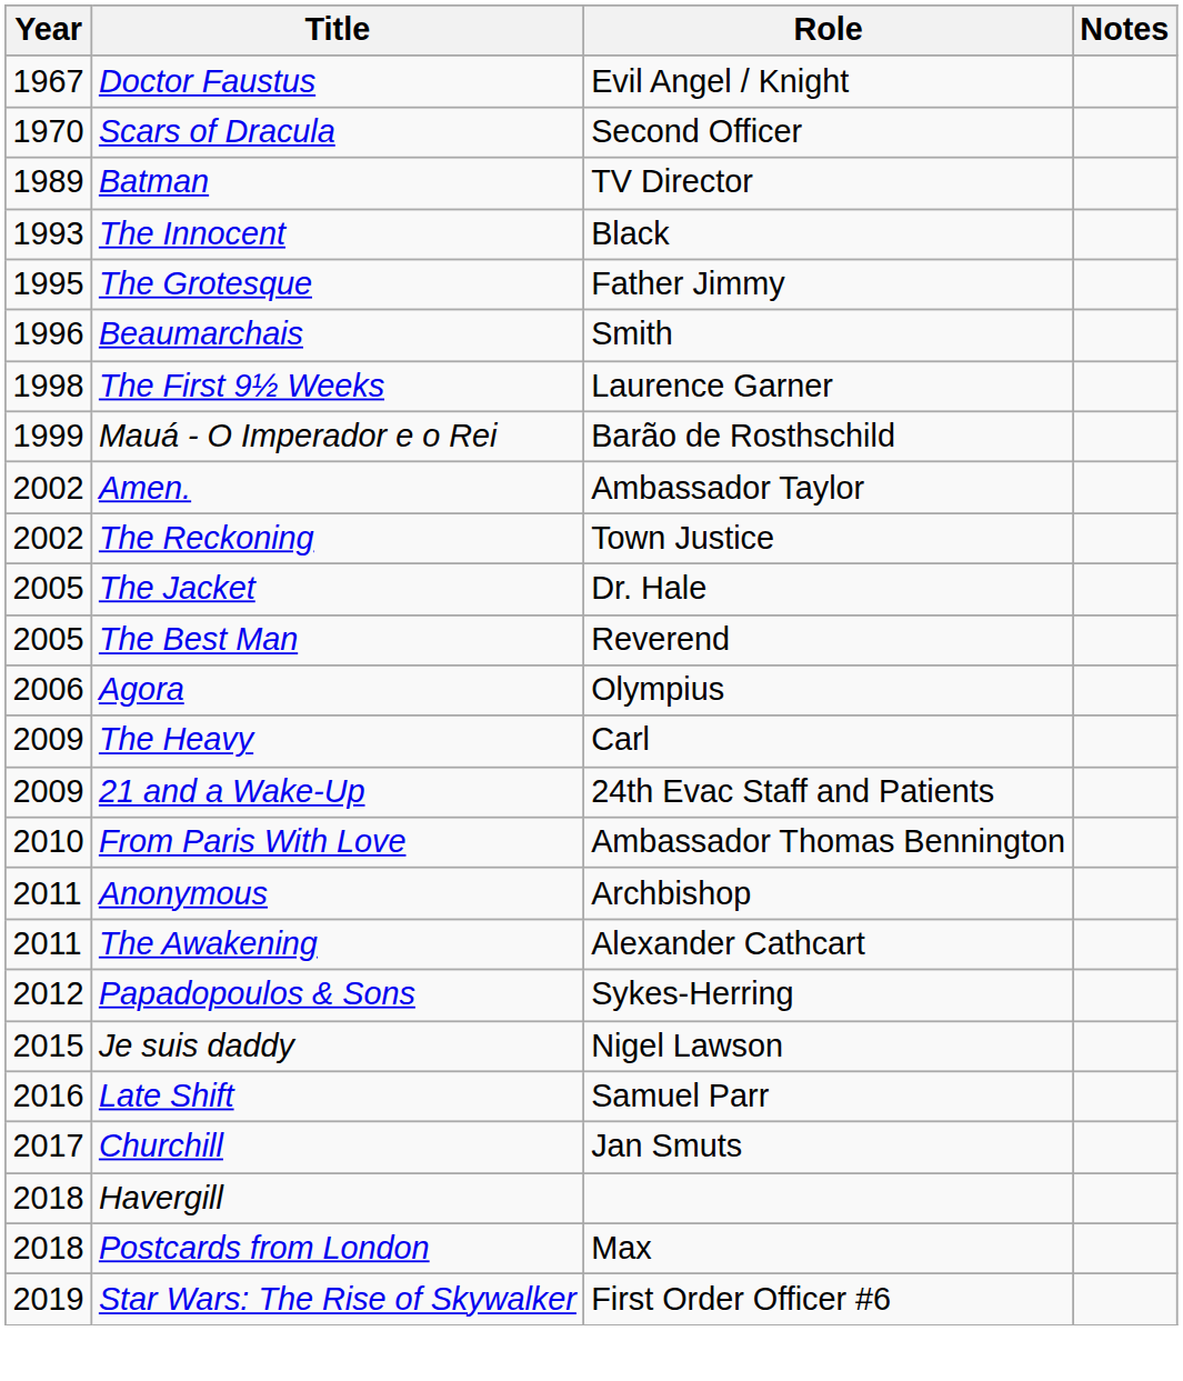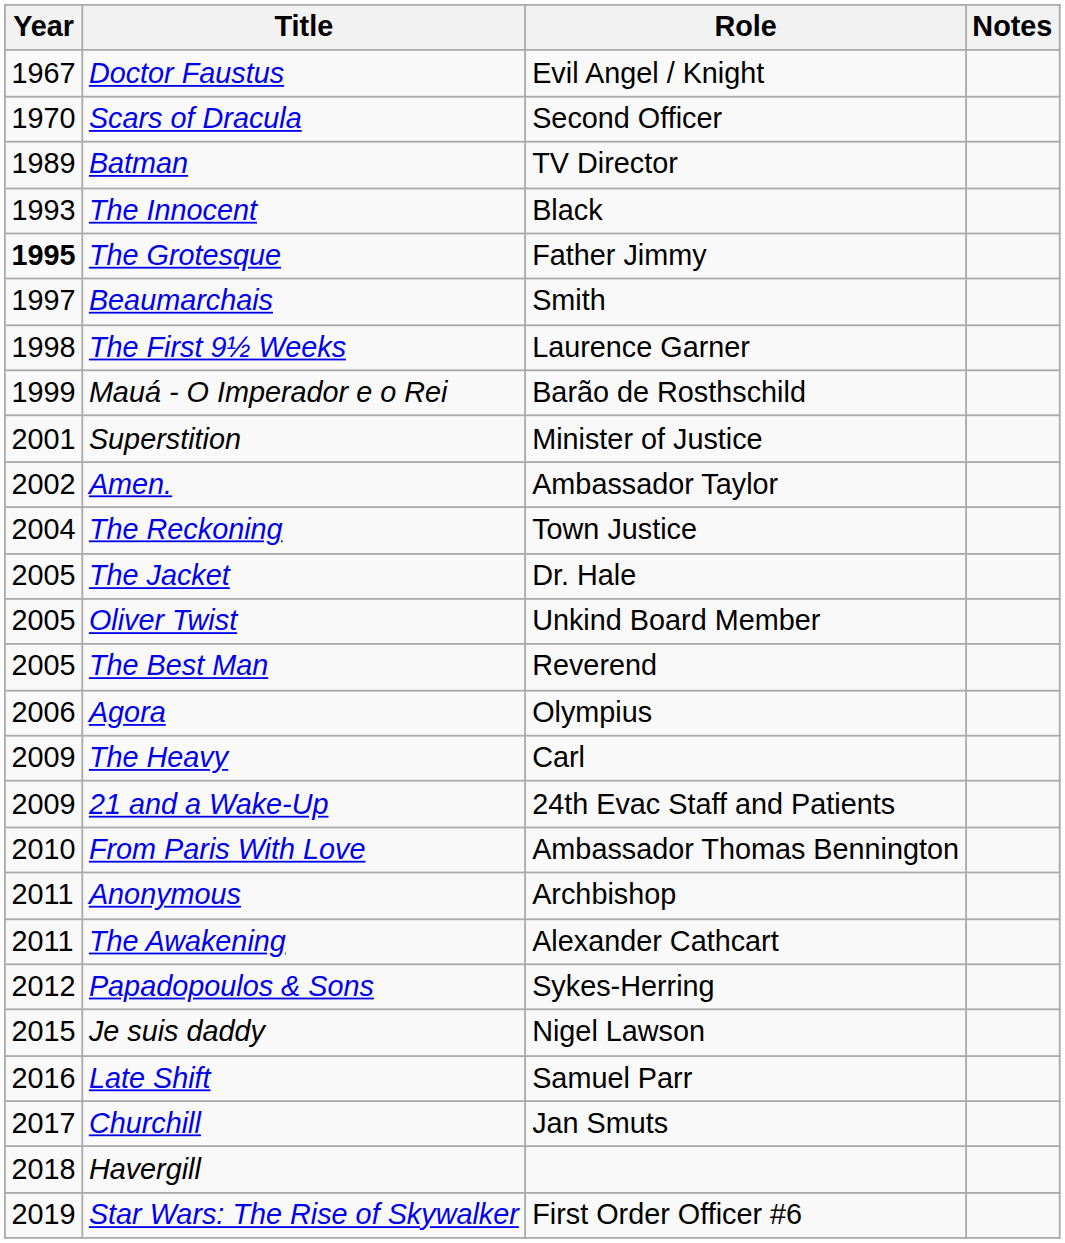 <table class="wikitable sortable">
 <tr>
 <th>Year</th>
 <th>Title</th>
 <th>Role</th>
 <th>Notes</th>
 </tr>
 <tr>
 <td>1967</td>
 <td><em><a href='#'>Doctor Faustus</a></em></td>
 <td>Evil Angel / Knight</td>
 <td></td>
 </tr>
 <tr>
 <td>1970</td>
 <td><em><a href='#'>Scars of Dracula</a></em></td>
 <td>Second Officer</td>
 <td></td>
 </tr>
 <tr>
 <td>1989</td>
 <td><em><a href='#'>Batman</a></em></td>
 <td>TV Director</td>
 <td></td>
 </tr>
 <tr>
 <td>1993</td>
 <td><em><a href='#'>The Innocent</a></em></td>
 <td>Black</td>
 <td></td>
 </tr>
 <tr>
-<td>1995</td>
+<td><strong>1995</strong></td>
 <td><em><a href='#'>The Grotesque</a></em></td>
 <td>Father Jimmy</td>
 <td></td>
 </tr>
 <tr>
-<td>1996</td>
+<td>1997</td>
 <td><em><a href='#'>Beaumarchais</a></em></td>
 <td>Smith</td>
 <td></td>
 </tr>
 <tr>
 <td>1998</td>
 <td><em><a href='#'>The First 9½ Weeks</a></em></td>
 <td>Laurence Garner</td>
 <td></td>
 </tr>
 <tr>
 <td>1999</td>
 <td><em>Mauá - O Imperador e o Rei</em></td>
 <td>Barão de Rosthschild</td>
 <td></td>
 </tr>
 <tr>
+<td>2001</td>
+<td><em>Superstition</em></td>
+<td>Minister of Justice</td>
+<td></td>
+</tr>
+<tr>
 <td>2002</td>
 <td><em><a href='#'>Amen.</a></em></td>
 <td>Ambassador Taylor</td>
 <td></td>
 </tr>
 <tr>
-<td>2002</td>
+<td>2004</td>
 <td><em><a href='#'>The Reckoning</a></em></td>
 <td>Town Justice</td>
 <td></td>
 </tr>
 <tr>
 <td>2005</td>
 <td><em><a href='#'>The Jacket</a></em></td>
 <td>Dr. Hale</td>
+<td></td>
+</tr>
+<tr>
+<td>2005</td>
+<td><em><a href='#'>Oliver Twist</a></em></td>
+<td>Unkind Board Member</td>
 <td></td>
 </tr>
 <tr>
 <td>2005</td>
 <td><em><a href='#'>The Best Man</a></em></td>
 <td>Reverend</td>
 <td></td>
 </tr>
 <tr>
 <td>2006</td>
 <td><em><a href='#'>Agora</a></em></td>
 <td>Olympius</td>
 <td></td>
 </tr>
 <tr>
 <td>2009</td>
 <td><em><a href='#'>The Heavy</a></em></td>
 <td>Carl</td>
 <td></td>
 </tr>
 <tr>
 <td>2009</td>
 <td><em><a href='#'>21 and a Wake-Up</a></em></td>
 <td>24th Evac Staff and Patients</td>
 <td></td>
 </tr>
 <tr>
 <td>2010</td>
 <td><em><a href='#'>From Paris With Love</a></em></td>
 <td>Ambassador Thomas Bennington</td>
 <td></td>
 </tr>
 <tr>
 <td>2011</td>
 <td><em><a href='#'>Anonymous</a></em></td>
 <td>Archbishop</td>
 <td></td>
 </tr>
 <tr>
 <td>2011</td>
 <td><em><a href='#'>The Awakening</a></em></td>
 <td>Alexander Cathcart</td>
 <td></td>
 </tr>
 <tr>
 <td>2012</td>
 <td><em><a href='#'>Papadopoulos & Sons</a></em></td>
 <td>Sykes-Herring</td>
 <td></td>
 </tr>
 <tr>
 <td>2015</td>
 <td><em>Je suis daddy</em></td>
 <td>Nigel Lawson</td>
 <td></td>
 </tr>
 <tr>
 <td>2016</td>
 <td><em><a href='#'>Late Shift</a></em></td>
 <td>Samuel Parr</td>
 <td></td>
 </tr>
 <tr>
 <td>2017</td>
 <td><em><a href='#'>Churchill</a></em></td>
 <td>Jan Smuts</td>
 <td></td>
 </tr>
 <tr>
 <td>2018</td>
 <td><em>Havergill</em></td>
 <td></td>
 <td></td>
 </tr>
 <tr>
-<td>2018</td>
-<td><em><a href='#'>Postcards from London</a></em></td>
-<td>Max</td>
-<td></td>
-</tr>
-<tr>
 <td>2019</td>
 <td><em><a href='#'>Star Wars: The Rise of Skywalker</a></em></td>
 <td>First Order Officer #6</td>
 <td></td>
 </tr>
 </table>
